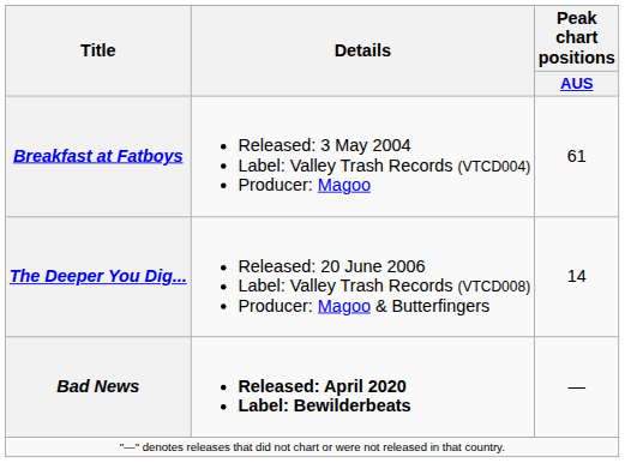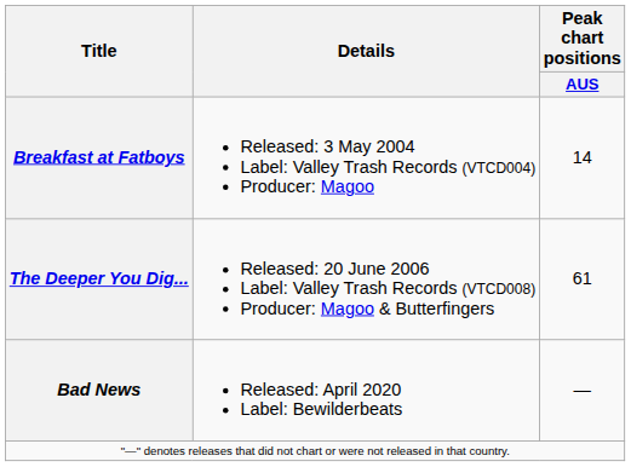 <table class="wikitable">
 <tr>
 <th rowspan="2">Title</th>
 <th rowspan="2">Details</th>
 <th scope="col" colspan="1">Peak chart positions</th>
 </tr>
 <tr>
 <th scope="col" style="width:3em;font-size:90%;"><a href='#'>AUS</a><br></th>
 </tr>
 <tr>
 <th scope="row"><em><a href='#'>Breakfast at Fatboys</a></em></th>
 <td><br><ul><li>Released: 3 May 2004</li><li>Label: Valley Trash Records <small>(VTCD004)</small></li><li>Producer: <a href='#'>Magoo</a></li></ul></td>
-<td style="text-align:center;">61</td>
+<td style="text-align:center;">14</td>
 </tr>
 <tr>
 <th scope="row"><em><a href='#'>The Deeper You Dig...</a></em></th>
 <td><br><ul><li>Released: 20 June 2006</li><li>Label: Valley Trash Records <small>(VTCD008)</small></li><li>Producer: <a href='#'>Magoo</a> & Butterfingers</li></ul></td>
-<td style="text-align:center;">14</td>
+<td style="text-align:center;">61</td>
 </tr>
 <tr>
 <th scope="row"><em>Bad News</em></th>
-<td><strong><br><ul><li>Released: April 2020</li><li>Label: Bewilderbeats</li></ul></strong></td>
+<td><br><ul><li>Released: April 2020</li><li>Label: Bewilderbeats</li></ul></td>
 <td style="text-align:center;">—</td>
 </tr>
 <tr>
 <td colspan="5" style="text-align:center; font-size:8pt;">"—" denotes releases that did not chart or were not released in that country.</td>
 </tr>
 </table>
